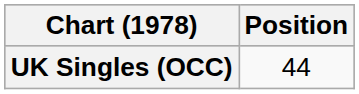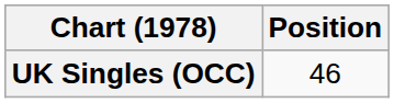 <table class="wikitable plainrowheaders" style="text-align:center">
 <tr>
 <th>Chart (1978)</th>
 <th>Position</th>
 </tr>
 <tr>
 <th scope="row">UK Singles (OCC)</th>
-<td>44</td>
+<td>46</td>
 </tr>
 </table>
